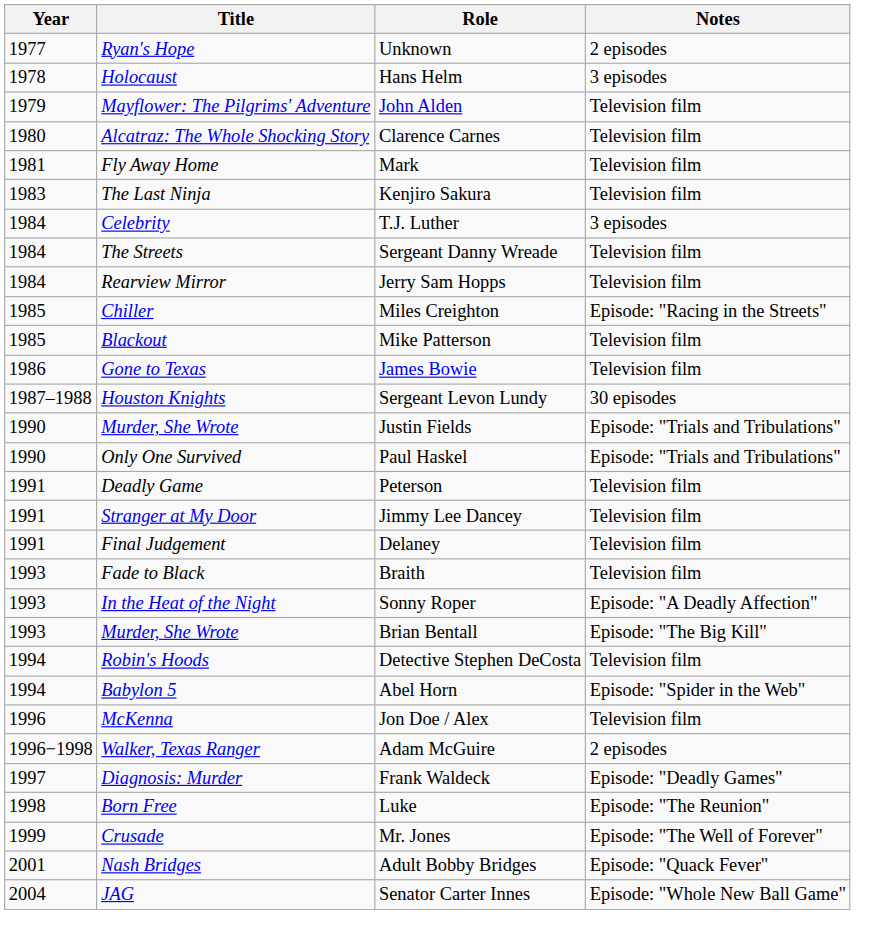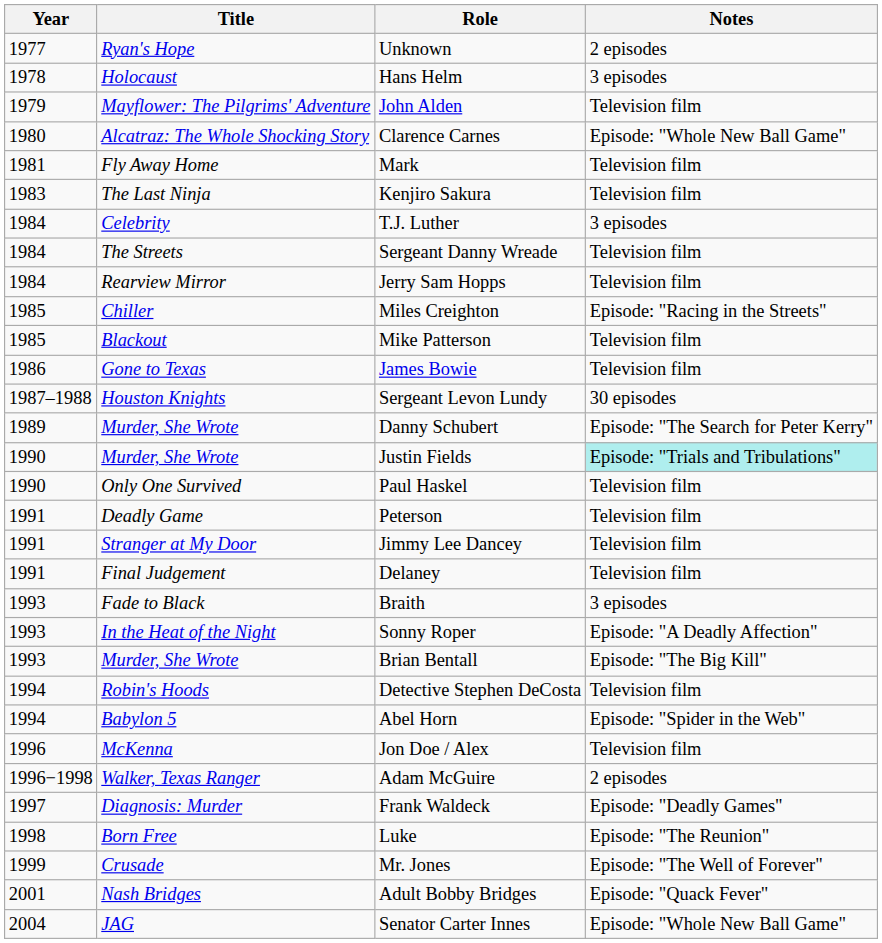 <table class="wikitable sortable">
 <tr>
 <th>Year</th>
 <th>Title</th>
 <th>Role</th>
 <th class="unsortable">Notes</th>
 </tr>
 <tr>
 <td>1977</td>
 <td><em><a href='#'>Ryan's Hope</a></em></td>
 <td>Unknown</td>
 <td>2 episodes</td>
 </tr>
 <tr>
 <td>1978</td>
 <td><em><a href='#'>Holocaust</a></em></td>
 <td>Hans Helm</td>
 <td>3 episodes</td>
 </tr>
 <tr>
 <td>1979</td>
 <td><em><a href='#'>Mayflower: The Pilgrims' Adventure</a></em></td>
 <td><a href='#'>John Alden</a></td>
 <td>Television film</td>
 </tr>
 <tr>
 <td>1980</td>
 <td><em><a href='#'>Alcatraz: The Whole Shocking Story</a></em></td>
 <td>Clarence Carnes</td>
-<td>Television film</td>
+<td>Episode: "Whole New Ball Game"</td>
 </tr>
 <tr>
 <td>1981</td>
 <td><em>Fly Away Home</em></td>
 <td>Mark</td>
 <td>Television film</td>
 </tr>
 <tr>
 <td>1983</td>
 <td><em>The Last Ninja</em></td>
 <td>Kenjiro Sakura</td>
 <td>Television film</td>
 </tr>
 <tr>
 <td>1984</td>
 <td><em><a href='#'>Celebrity</a></em></td>
 <td>T.J. Luther</td>
 <td>3 episodes</td>
 </tr>
 <tr>
 <td>1984</td>
 <td><em>The Streets</em></td>
 <td>Sergeant Danny Wreade</td>
 <td>Television film</td>
 </tr>
 <tr>
 <td>1984</td>
 <td><em>Rearview Mirror</em></td>
 <td>Jerry Sam Hopps</td>
 <td>Television film</td>
 </tr>
 <tr>
 <td>1985</td>
 <td><em><a href='#'>Chiller</a></em></td>
 <td>Miles Creighton</td>
 <td>Episode: "Racing in the Streets"</td>
 </tr>
 <tr>
 <td>1985</td>
 <td><em><a href='#'>Blackout</a></em></td>
 <td>Mike Patterson</td>
 <td>Television film</td>
 </tr>
 <tr>
 <td>1986</td>
 <td><em><a href='#'>Gone to Texas</a></em></td>
 <td><a href='#'>James Bowie</a></td>
 <td>Television film</td>
 </tr>
 <tr>
 <td>1987–1988</td>
 <td><em><a href='#'>Houston Knights</a></em></td>
 <td>Sergeant Levon Lundy</td>
 <td>30 episodes</td>
 </tr>
 <tr>
+<td>1989</td>
+<td><em><a href='#'>Murder, She Wrote</a></em></td>
+<td>Danny Schubert</td>
+<td>Episode: "The Search for Peter Kerry"</td>
+</tr>
+<tr>
 <td>1990</td>
 <td><em><a href='#'>Murder, She Wrote</a></em></td>
 <td>Justin Fields</td>
-<td>Episode: "Trials and Tribulations"</td>
+<td style="background: paleturquoise;">Episode: "Trials and Tribulations"</td>
 </tr>
 <tr>
 <td>1990</td>
 <td><em>Only One Survived</em></td>
 <td>Paul Haskel</td>
-<td>Episode: "Trials and Tribulations"</td>
+<td>Television film</td>
 </tr>
 <tr>
 <td>1991</td>
 <td><em>Deadly Game</em></td>
 <td>Peterson</td>
 <td>Television film</td>
 </tr>
 <tr>
 <td>1991</td>
 <td><em><a href='#'>Stranger at My Door</a></em></td>
 <td>Jimmy Lee Dancey</td>
 <td>Television film</td>
 </tr>
 <tr>
 <td>1991</td>
 <td><em>Final Judgement</em></td>
 <td>Delaney</td>
 <td>Television film</td>
 </tr>
 <tr>
 <td>1993</td>
 <td><em>Fade to Black</em></td>
 <td>Braith</td>
-<td>Television film</td>
+<td>3 episodes</td>
 </tr>
 <tr>
 <td>1993</td>
 <td><em><a href='#'>In the Heat of the Night</a></em></td>
 <td>Sonny Roper</td>
 <td>Episode: "A Deadly Affection"</td>
 </tr>
 <tr>
 <td>1993</td>
 <td><em><a href='#'>Murder, She Wrote</a></em></td>
 <td>Brian Bentall</td>
 <td>Episode: "The Big Kill"</td>
 </tr>
 <tr>
 <td>1994</td>
 <td><em><a href='#'>Robin's Hoods</a></em></td>
 <td>Detective Stephen DeCosta</td>
 <td>Television film</td>
 </tr>
 <tr>
 <td>1994</td>
 <td><em><a href='#'>Babylon 5</a></em></td>
 <td>Abel Horn</td>
 <td>Episode: "Spider in the Web"</td>
 </tr>
 <tr>
 <td>1996</td>
 <td><em><a href='#'>McKenna</a></em></td>
 <td>Jon Doe / Alex</td>
 <td>Television film</td>
 </tr>
 <tr>
 <td>1996−1998</td>
 <td><em><a href='#'>Walker, Texas Ranger</a></em></td>
 <td>Adam McGuire</td>
 <td>2 episodes</td>
 </tr>
 <tr>
 <td>1997</td>
 <td><em><a href='#'>Diagnosis: Murder</a></em></td>
 <td>Frank Waldeck</td>
 <td>Episode: "Deadly Games"</td>
 </tr>
 <tr>
 <td>1998</td>
 <td><em><a href='#'>Born Free</a></em></td>
 <td>Luke</td>
 <td>Episode: "The Reunion"</td>
 </tr>
 <tr>
 <td>1999</td>
 <td><em><a href='#'>Crusade</a></em></td>
 <td>Mr. Jones</td>
 <td>Episode: "The Well of Forever"</td>
 </tr>
 <tr>
 <td>2001</td>
 <td><em><a href='#'>Nash Bridges</a></em></td>
 <td>Adult Bobby Bridges</td>
 <td>Episode: "Quack Fever"</td>
 </tr>
 <tr>
 <td>2004</td>
 <td><em><a href='#'>JAG</a></em></td>
 <td>Senator Carter Innes</td>
 <td>Episode: "Whole New Ball Game"</td>
 </tr>
 </table>
